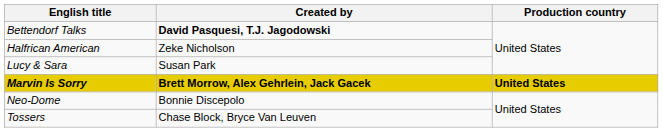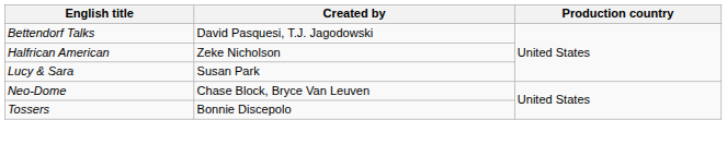 <table class="wikitable plainrowheaders" style="width:75%; margin-bottom:4px">
 <tr>
 <th scope="col">English title</th>
 <th scope="col">Created by</th>
 <th scope="col">Production country</th>
 </tr>
 <tr>
 <td scope="row"><em>Bettendorf Talks</em></td>
-<td><strong>David Pasquesi, T.J. Jagodowski</strong></td>
+<td>David Pasquesi, T.J. Jagodowski</td>
 <td rowspan="3">United States</td>
 </tr>
 <tr>
 <td scope="row"><em>Halfrican American</em></td>
 <td>Zeke Nicholson</td>
 </tr>
 <tr>
 <td scope="row"><em>Lucy & Sara</em></td>
 <td>Susan Park</td>
 </tr>
-<tr style="background:#E7CD00;">
-<td scope="row"><strong><em>Marvin Is Sorry</em></strong></td>
-<td><strong>Brett Morrow, Alex Gehrlein, Jack Gacek</strong></td>
-<td><strong>United States</strong></td>
-</tr>
 <tr>
 <td scope="row"><em>Neo-Dome</em></td>
-<td>Bonnie Discepolo</td>
+<td>Chase Block, Bryce Van Leuven</td>
 <td rowspan="2">United States</td>
 </tr>
 <tr>
 <td scope="row"><em>Tossers</em></td>
-<td>Chase Block, Bryce Van Leuven</td>
+<td>Bonnie Discepolo</td>
 </tr>
 </table>
